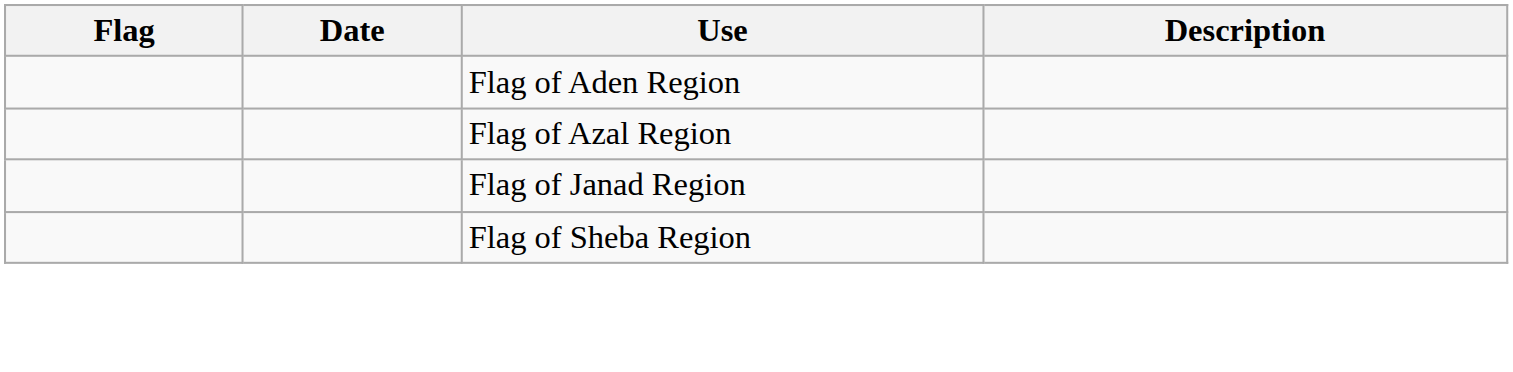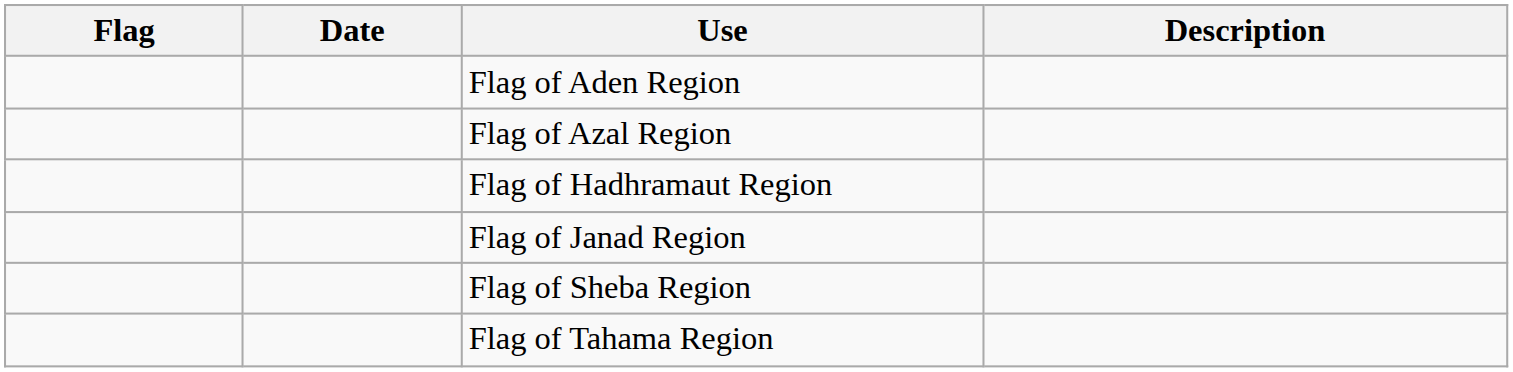 <table class="wikitable">
 <tr>
 <th width="110">Flag</th>
 <th width="100">Date</th>
 <th width="250">Use</th>
 <th width="250">Description</th>
 </tr>
 <tr>
 <td></td>
 <td></td>
 <td>Flag of Aden Region</td>
 <td></td>
 </tr>
 <tr>
 <td></td>
 <td></td>
 <td>Flag of Azal Region</td>
 <td></td>
 </tr>
 <tr>
 <td></td>
 <td></td>
+<td>Flag of Hadhramaut Region</td>
+<td></td>
+</tr>
+<tr>
+<td></td>
+<td></td>
 <td>Flag of Janad Region</td>
 <td></td>
 </tr>
 <tr>
 <td></td>
 <td></td>
 <td>Flag of Sheba Region</td>
 <td></td>
 </tr>
+<tr>
+<td></td>
+<td></td>
+<td>Flag of Tahama Region</td>
+<td></td>
+</tr>
 </table>
